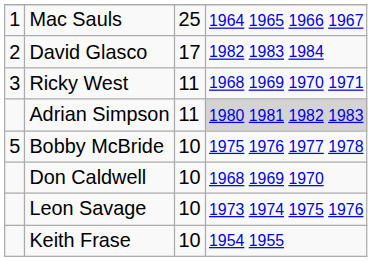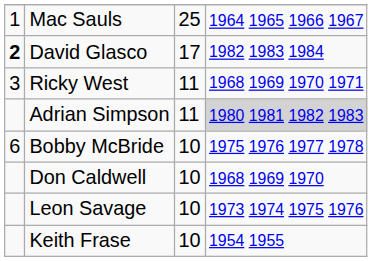 <table class="wikitable">
 <tr>
 </tr>
 <tr>
 <td>1</td>
 <td>Mac Sauls</td>
 <td>25</td>
 <td style="font-size:80%;"><a href='#'>1964</a> <a href='#'>1965</a> <a href='#'>1966</a> <a href='#'>1967</a></td>
 </tr>
 <tr>
-<td>2</td>
+<td><strong>2</strong></td>
 <td>David Glasco</td>
 <td>17</td>
 <td style="font-size:80%;"><a href='#'>1982</a> <a href='#'>1983</a> <a href='#'>1984</a></td>
 </tr>
 <tr>
 <td>3</td>
 <td>Ricky West</td>
 <td>11</td>
 <td style="font-size:80%;"><a href='#'>1968</a> <a href='#'>1969</a> <a href='#'>1970</a> <a href='#'>1971</a></td>
 </tr>
 <tr>
 <td></td>
 <td>Adrian Simpson</td>
 <td>11</td>
 <td style="background: lightgrey; font-size:80%;"><a href='#'>1980</a> <a href='#'>1981</a> <a href='#'>1982</a> <a href='#'>1983</a></td>
 </tr>
 <tr>
-<td>5</td>
+<td>6</td>
 <td>Bobby McBride</td>
 <td>10</td>
 <td style="font-size:80%;"><a href='#'>1975</a> <a href='#'>1976</a> <a href='#'>1977</a> <a href='#'>1978</a></td>
 </tr>
 <tr>
 <td></td>
 <td>Don Caldwell</td>
 <td>10</td>
 <td style="font-size:80%;"><a href='#'>1968</a> <a href='#'>1969</a> <a href='#'>1970</a></td>
 </tr>
 <tr>
 <td></td>
 <td>Leon Savage</td>
 <td>10</td>
 <td style="font-size:80%;"><a href='#'>1973</a> <a href='#'>1974</a> <a href='#'>1975</a> <a href='#'>1976</a></td>
 </tr>
 <tr>
 <td></td>
 <td>Keith Frase</td>
 <td>10</td>
 <td style="font-size:80%;"><a href='#'>1954</a> <a href='#'>1955</a></td>
 </tr>
 </table>
